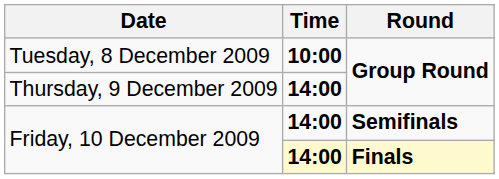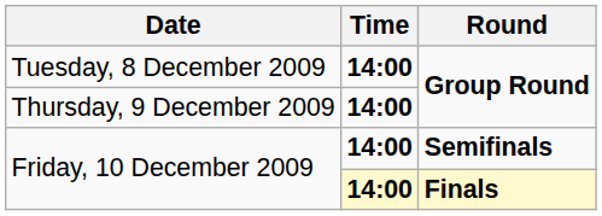 <table class="wikitable">
 <tr>
 <th>Date</th>
 <th>Time</th>
 <th>Round</th>
 </tr>
 <tr>
 <td>Tuesday, 8 December 2009</td>
-<td><strong>10:00</strong></td>
+<td><strong>14:00</strong></td>
 <td rowspan="2"><strong>Group Round</strong></td>
 </tr>
 <tr>
 <td>Thursday, 9 December 2009</td>
 <td><strong>14:00</strong></td>
 </tr>
 <tr>
 <td rowspan="2">Friday, 10 December 2009</td>
 <td><strong>14:00</strong></td>
 <td><strong>Semifinals</strong></td>
 </tr>
 <tr style="background:lemonchiffon;">
 <td><strong>14:00</strong></td>
 <td><strong>Finals</strong></td>
 </tr>
 </table>
